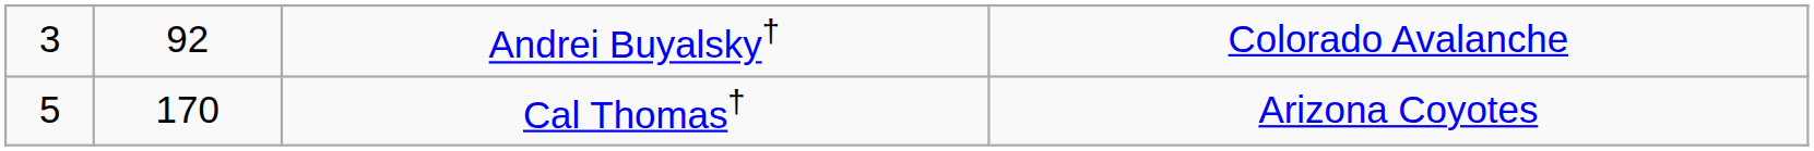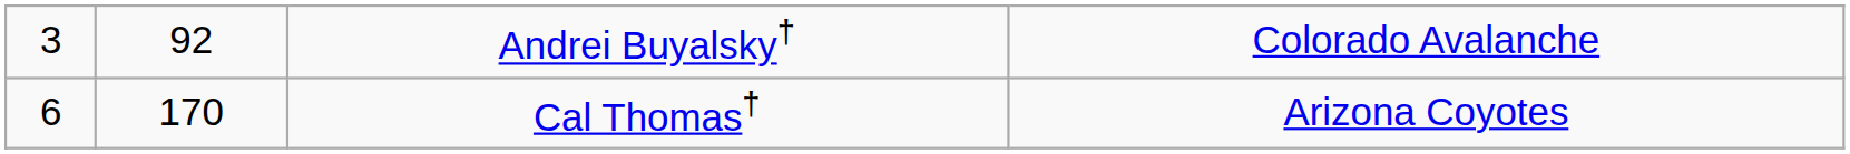 <table class="wikitable" width="60%">
 <tr align="center" bgcolor="">
 <td>3</td>
 <td>92</td>
 <td><a href='#'>Andrei Buyalsky</a><sup>†</sup></td>
 <td><a href='#'>Colorado Avalanche</a></td>
 </tr>
 <tr align="center" bgcolor="">
-<td>5</td>
+<td>6</td>
 <td>170</td>
 <td><a href='#'>Cal Thomas</a><sup>†</sup></td>
 <td><a href='#'>Arizona Coyotes</a></td>
 </tr>
 </table>
